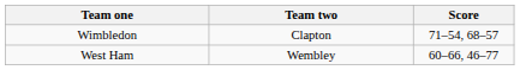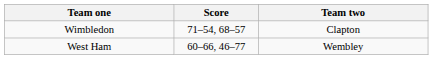 <table class="wikitable" style="text-align: center">
 <tr>
 <th width=250>Team one</th>
+<th width=120>Score</th>
 <th width=250>Team two</th>
-<th width=120>Score</th>
 </tr>
 <tr>
 <td>Wimbledon</td>
+<td>71–54, 68–57</td>
 <td>Clapton</td>
-<td>71–54, 68–57</td>
 </tr>
 <tr>
 <td>West Ham</td>
+<td>60–66, 46–77</td>
 <td>Wembley</td>
-<td>60–66, 46–77</td>
 </tr>
 </table>
